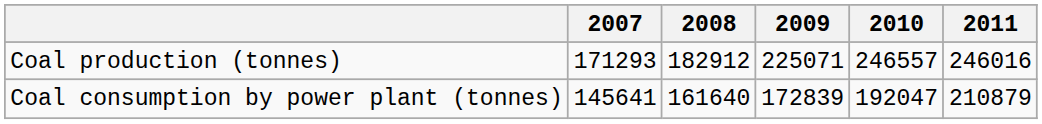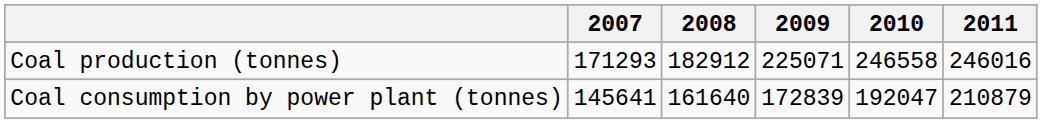 <table class="wikitable">
 <tr>
 <th></th>
 <th>2007</th>
 <th>2008</th>
 <th>2009</th>
 <th>2010</th>
 <th>2011</th>
 </tr>
 <tr>
 <td>Coal production (tonnes)</td>
 <td>171293</td>
 <td>182912</td>
 <td>225071</td>
-<td>246557</td>
+<td>246558</td>
 <td>246016</td>
 </tr>
 <tr>
 <td>Coal consumption by power plant (tonnes)</td>
 <td>145641</td>
 <td>161640</td>
 <td>172839</td>
 <td>192047</td>
 <td>210879</td>
 </tr>
 </table>
